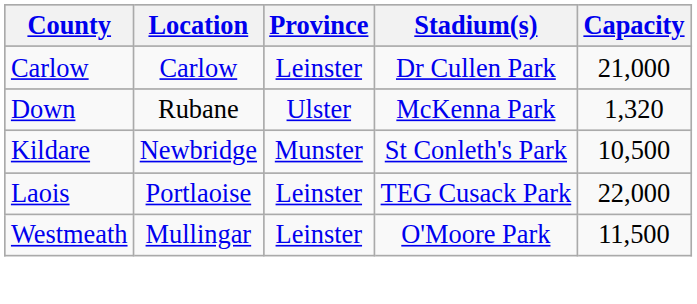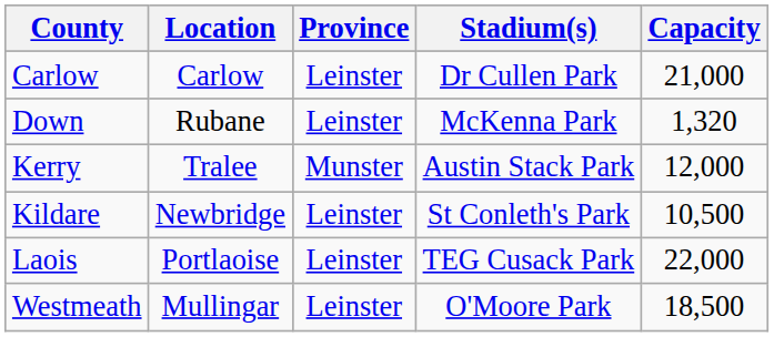 <table class="wikitable sortable" style="text-align:center">
 <tr>
 <th><a href='#'>County</a></th>
 <th><a href='#'>Location</a></th>
 <th><a href='#'>Province</a></th>
 <th><a href='#'>Stadium(s)</a></th>
 <th><a href='#'>Capacity</a></th>
 </tr>
 <tr>
 <td style="text-align:left"> <a href='#'>Carlow</a></td>
 <td><a href='#'>Carlow</a></td>
 <td><a href='#'>Leinster</a></td>
 <td><a href='#'>Dr Cullen Park</a></td>
 <td>21,000</td>
 </tr>
 <tr>
 <td style="text-align:left"> <a href='#'>Down</a></td>
 <td>Rubane</td>
-<td><a href='#'>Ulster</a></td>
+<td><a href='#'>Leinster</a></td>
 <td><a href='#'>McKenna Park</a></td>
 <td>1,320</td>
 </tr>
 <tr>
+<td style="text-align:left"> <a href='#'>Kerry</a></td>
+<td><a href='#'>Tralee</a></td>
+<td><a href='#'>Munster</a></td>
+<td><a href='#'>Austin Stack Park</a></td>
+<td>12,000</td>
+</tr>
+<tr>
 <td style="text-align:left"> <a href='#'>Kildare</a></td>
 <td><a href='#'>Newbridge</a></td>
-<td><a href='#'>Munster</a></td>
+<td><a href='#'>Leinster</a></td>
 <td><a href='#'>St Conleth's Park</a></td>
 <td>10,500</td>
 </tr>
 <tr>
 <td style="text-align:left"> <a href='#'>Laois</a></td>
 <td><a href='#'>Portlaoise</a></td>
 <td><a href='#'>Leinster</a></td>
 <td><a href='#'>TEG Cusack Park</a></td>
 <td>22,000</td>
 </tr>
 <tr>
 <td style="text-align:left"> <a href='#'>Westmeath</a></td>
 <td><a href='#'>Mullingar</a></td>
 <td><a href='#'>Leinster</a></td>
 <td><a href='#'>O'Moore Park</a></td>
-<td>11,500</td>
+<td>18,500</td>
 </tr>
 </table>
